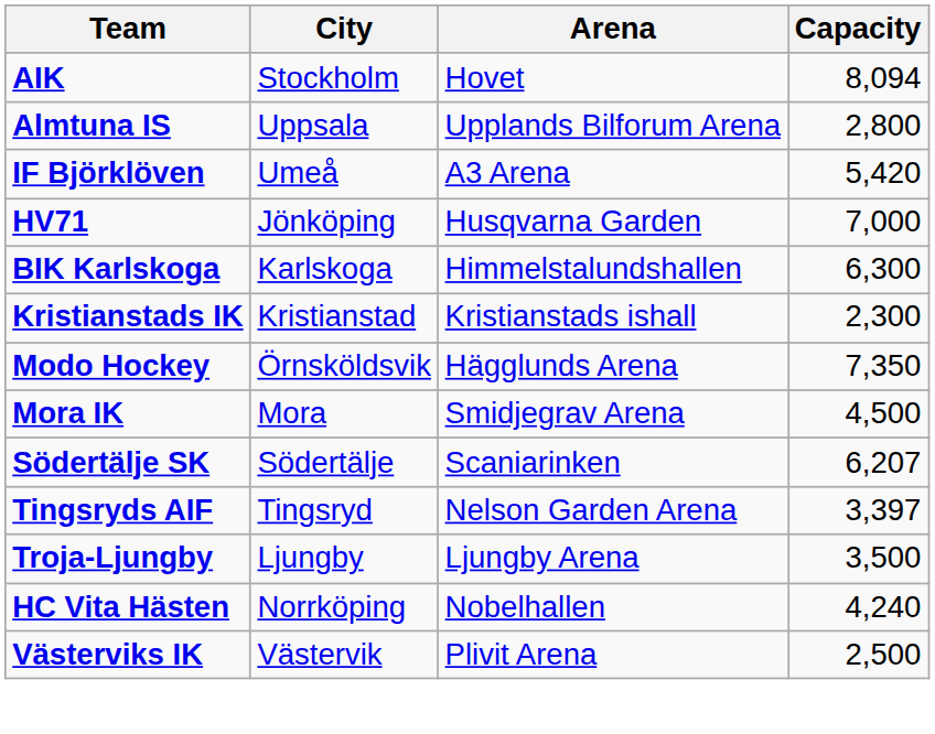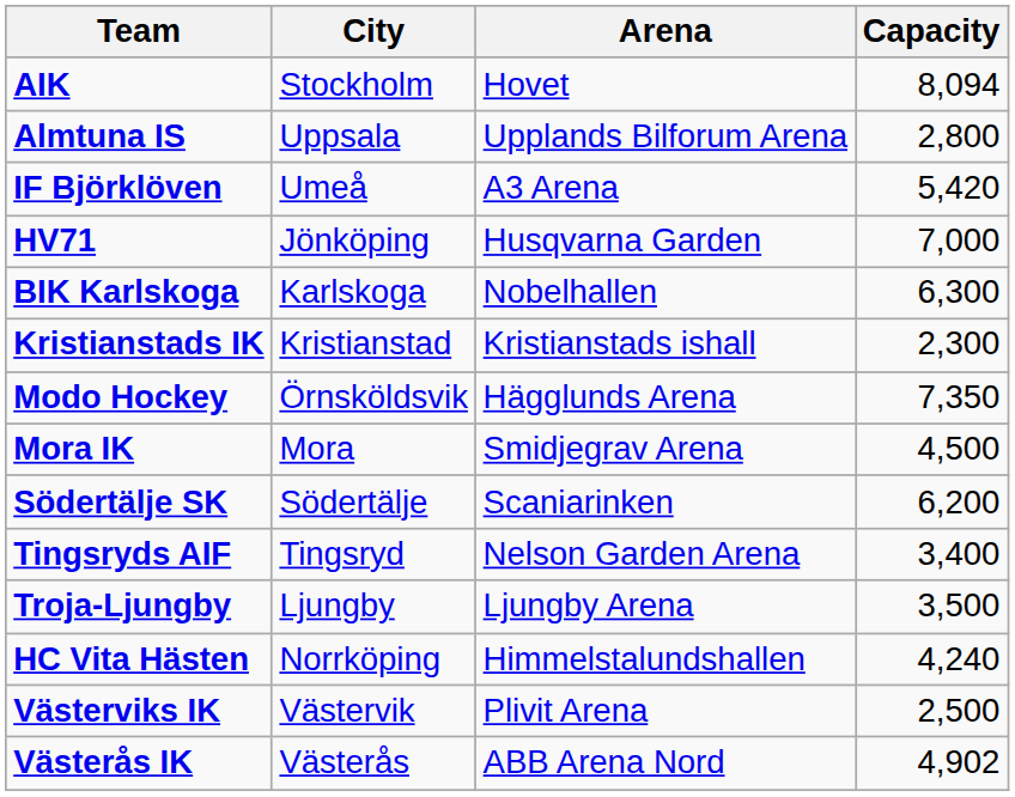 <table class="wikitable sortable">
 <tr>
 <th>Team</th>
 <th>City</th>
 <th>Arena</th>
 <th>Capacity</th>
 </tr>
 <tr>
 <td><strong><a href='#'>AIK</a></strong></td>
 <td><a href='#'>Stockholm</a></td>
 <td><a href='#'>Hovet</a></td>
 <td style="text-align:right;">8,094</td>
 </tr>
 <tr>
 <td><strong><a href='#'>Almtuna IS</a></strong></td>
 <td><a href='#'>Uppsala</a></td>
 <td><a href='#'>Upplands Bilforum Arena</a></td>
 <td style="text-align:right;">2,800</td>
 </tr>
 <tr>
 <td><strong><a href='#'>IF Björklöven</a></strong></td>
 <td><a href='#'>Umeå</a></td>
 <td><a href='#'>A3 Arena</a></td>
 <td style="text-align:right;">5,420</td>
 </tr>
 <tr>
 <td><strong><a href='#'>HV71</a></strong></td>
 <td><a href='#'>Jönköping</a></td>
 <td><a href='#'>Husqvarna Garden</a></td>
 <td style="text-align:right;">7,000</td>
 </tr>
 <tr>
 <td><strong><a href='#'>BIK Karlskoga</a></strong></td>
 <td><a href='#'>Karlskoga</a></td>
-<td><a href='#'>Himmelstalundshallen</a></td>
+<td><a href='#'>Nobelhallen</a></td>
 <td style="text-align:right;">6,300</td>
 </tr>
 <tr>
 <td><strong><a href='#'>Kristianstads IK</a></strong></td>
 <td><a href='#'>Kristianstad</a></td>
 <td><a href='#'>Kristianstads ishall</a></td>
 <td style="text-align:right;">2,300</td>
 </tr>
 <tr>
 <td><strong><a href='#'>Modo Hockey</a></strong></td>
 <td><a href='#'>Örnsköldsvik</a></td>
 <td><a href='#'>Hägglunds Arena</a></td>
 <td style="text-align:right;">7,350</td>
 </tr>
 <tr>
 <td><strong><a href='#'>Mora IK</a></strong></td>
 <td><a href='#'>Mora</a></td>
 <td><a href='#'>Smidjegrav Arena</a></td>
 <td style="text-align:right;">4,500</td>
 </tr>
 <tr>
 <td><strong><a href='#'>Södertälje SK</a></strong></td>
 <td><a href='#'>Södertälje</a></td>
 <td><a href='#'>Scaniarinken</a></td>
-<td style="text-align:right;">6,207</td>
+<td style="text-align:right;">6,200</td>
 </tr>
 <tr>
 <td><strong><a href='#'>Tingsryds AIF</a></strong></td>
 <td><a href='#'>Tingsryd</a></td>
 <td><a href='#'>Nelson Garden Arena</a></td>
-<td style="text-align:right;">3,397</td>
+<td style="text-align:right;">3,400</td>
 </tr>
 <tr>
 <td><strong><a href='#'>Troja-Ljungby</a></strong></td>
 <td><a href='#'>Ljungby</a></td>
 <td><a href='#'>Ljungby Arena</a></td>
 <td style="text-align:right;">3,500</td>
 </tr>
 <tr>
 <td><strong><a href='#'>HC Vita Hästen</a></strong></td>
 <td><a href='#'>Norrköping</a></td>
-<td><a href='#'>Nobelhallen</a></td>
+<td><a href='#'>Himmelstalundshallen</a></td>
 <td style="text-align:right;">4,240</td>
 </tr>
 <tr>
 <td><strong><a href='#'>Västerviks IK</a></strong></td>
 <td><a href='#'>Västervik</a></td>
 <td><a href='#'>Plivit Arena</a></td>
 <td style="text-align:right;">2,500</td>
 </tr>
+<tr>
+<td><strong><a href='#'>Västerås IK</a></strong></td>
+<td><a href='#'>Västerås</a></td>
+<td><a href='#'>ABB Arena Nord</a></td>
+<td style="text-align:right;">4,902</td>
+</tr>
 </table>
